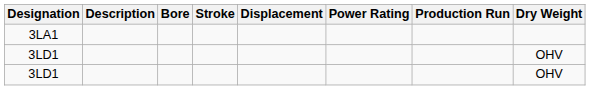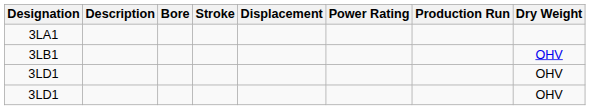 <table class="wikitable" style="text-align: center;">
 <tr>
 <th>Designation</th>
 <th>Description</th>
 <th>Bore</th>
 <th>Stroke</th>
 <th>Displacement</th>
 <th>Power Rating</th>
 <th>Production Run</th>
 <th>Dry Weight</th>
 </tr>
 <tr>
 <td>3LA1</td>
 <td></td>
 <td></td>
 <td></td>
 <td></td>
 <td></td>
 <td></td>
 <td></td>
 </tr>
 <tr>
+<td>3LB1</td>
+<td></td>
+<td></td>
+<td></td>
+<td></td>
+<td></td>
+<td></td>
+<td><a href='#'>OHV</a></td>
+</tr>
+<tr>
 <td>3LD1</td>
 <td></td>
 <td></td>
 <td></td>
 <td></td>
 <td></td>
 <td></td>
 <td>OHV</td>
 </tr>
 <tr>
 <td>3LD1</td>
 <td></td>
 <td></td>
 <td></td>
 <td></td>
 <td></td>
 <td></td>
 <td>OHV</td>
 </tr>
 </table>
